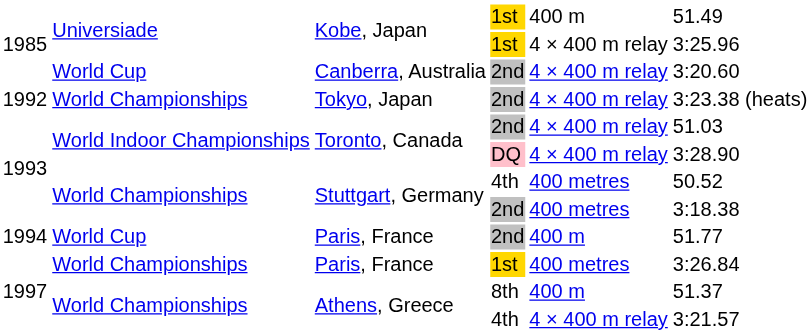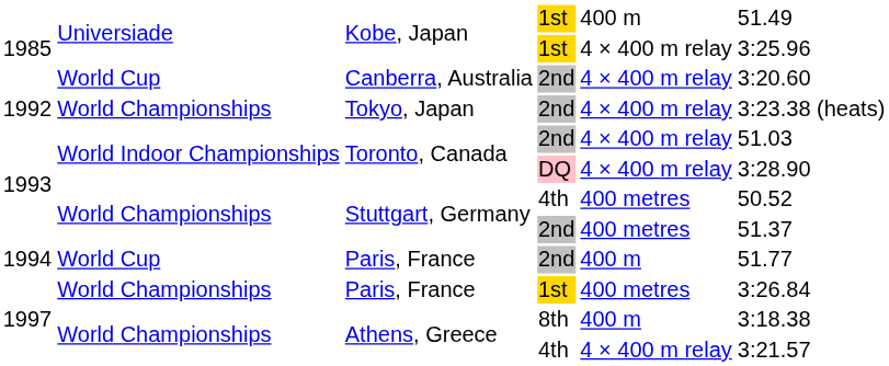 <table>
 <tr>
 <td rowspan=3>1985</td>
 <td rowspan=2><a href='#'>Universiade</a></td>
 <td rowspan=2><a href='#'>Kobe</a>, Japan</td>
 <td bgcolor=gold>1st</td>
 <td>400 m</td>
 <td>51.49</td>
 </tr>
 <tr>
 <td bgcolor=gold>1st</td>
 <td>4 × 400 m relay</td>
 <td>3:25.96</td>
 </tr>
 <tr>
 <td><a href='#'>World Cup</a></td>
 <td><a href='#'>Canberra</a>, Australia</td>
 <td bgcolor=silver>2nd</td>
 <td><a href='#'>4 × 400 m relay</a></td>
 <td>3:20.60</td>
 </tr>
 <tr>
 <td>1992</td>
 <td><a href='#'>World Championships</a></td>
 <td><a href='#'>Tokyo</a>, Japan</td>
 <td bgcolor="silver">2nd</td>
 <td><a href='#'>4 × 400 m relay</a></td>
 <td>3:23.38 (heats)</td>
 </tr>
 <tr>
 <td rowspan=4>1993</td>
 <td rowspan=2><a href='#'>World Indoor Championships</a></td>
 <td rowspan=2><a href='#'>Toronto</a>, Canada</td>
 <td bgcolor="silver">2nd</td>
 <td><a href='#'>4 × 400 m relay</a></td>
 <td>51.03 </td>
 </tr>
 <tr>
 <td bgcolor=pink>DQ</td>
 <td><a href='#'>4 × 400 m relay</a></td>
 <td>3:28.90</td>
 </tr>
 <tr>
 <td rowspan=2><a href='#'>World Championships</a></td>
 <td rowspan=2><a href='#'>Stuttgart</a>, Germany</td>
 <td>4th</td>
 <td><a href='#'>400 metres</a></td>
 <td>50.52</td>
 </tr>
 <tr>
 <td bgcolor="silver">2nd</td>
 <td><a href='#'>400 metres</a></td>
-<td>3:18.38 </td>
+<td>51.37</td>
 </tr>
 <tr>
 <td>1994</td>
 <td><a href='#'>World Cup</a></td>
 <td><a href='#'>Paris</a>, France</td>
 <td bgcolor=silver>2nd</td>
 <td><a href='#'>400 m</a></td>
 <td>51.77</td>
 </tr>
 <tr>
 <td rowspan=3>1997</td>
 <td><a href='#'>World Championships</a></td>
 <td><a href='#'>Paris</a>, France</td>
 <td bgcolor="gold">1st</td>
 <td><a href='#'>400 metres</a></td>
 <td>3:26.84 </td>
 </tr>
 <tr>
 <td rowspan=2><a href='#'>World Championships</a></td>
 <td rowspan=2><a href='#'>Athens</a>, Greece</td>
 <td>8th</td>
 <td><a href='#'>400 m</a></td>
-<td>51.37</td>
+<td>3:18.38 </td>
 </tr>
 <tr>
 <td>4th</td>
 <td><a href='#'>4 × 400 m relay</a></td>
 <td>3:21.57</td>
 </tr>
 </table>
